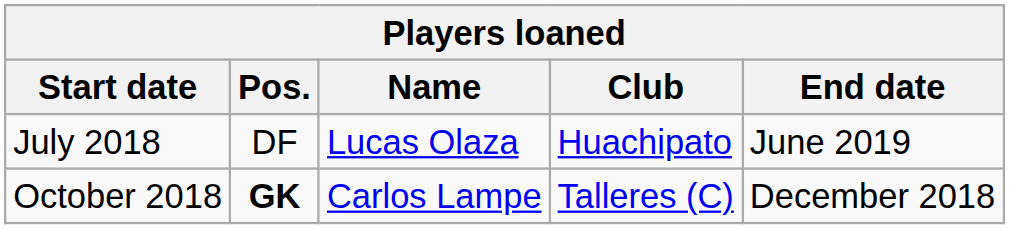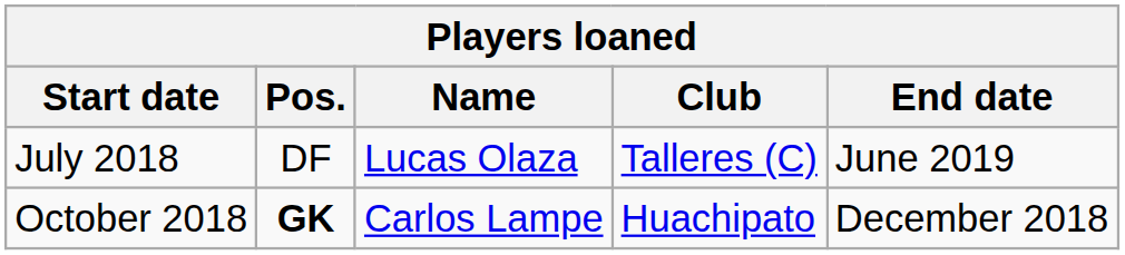 <table class="wikitable" style="font-size:95%;">
 <tr>
 <th colspan="6">Players loaned</th>
 </tr>
 <tr>
 <th>Start date</th>
 <th>Pos.</th>
 <th>Name</th>
 <th>Club</th>
 <th>End date</th>
 </tr>
 <tr>
 <td>July 2018</td>
 <td align="center">DF</td>
 <td> <a href='#'>Lucas Olaza</a></td>
-<td> <a href='#'>Huachipato</a></td>
+<td> <a href='#'>Talleres (C)</a></td>
 <td>June 2019</td>
 </tr>
 <tr>
 <td>October 2018</td>
 <td align="center"><strong>GK</strong></td>
 <td> <a href='#'>Carlos Lampe</a></td>
-<td> <a href='#'>Talleres (C)</a></td>
+<td> <a href='#'>Huachipato</a></td>
 <td>December 2018</td>
 </tr>
 </table>
